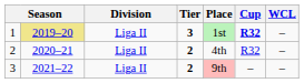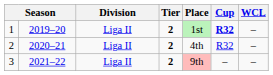 <table class="wikitable" style="text-align:center; font-size:100%">
 <tr>
 <th rowspan=1 colspan=2 style="width: 103px;">Season</th>
 <th style="width: 120px;">Division</th>
 <th style="width: 25px;">Tier</th>
 <th style="width: 35px;">Place</th>
 <th style="width: 35px;"><a href='#'>Cup</a></th>
 <th style="width: 35px;"><a href='#'>WCL</a></th>
 </tr>
 <tr>
 <td>1</td>
-<td style="background: khaki;"><a href='#'>2019–20</a></td>
+<td><a href='#'>2019–20</a></td>
 <td><a href='#'>Liga II</a></td>
-<td><strong>3</strong></td>
+<td><strong>2</strong></td>
 <td align=center bgcolor=#BBF3BB>1st</td>
 <td><strong><a href='#'>R32</a></strong></td>
 <td>–</td>
 </tr>
 <tr>
 <td>2</td>
 <td><a href='#'>2020–21</a></td>
 <td><a href='#'>Liga II</a></td>
 <td><strong>2</strong></td>
 <td>4th</td>
 <td><a href='#'>R32</a></td>
 <td>–</td>
 </tr>
 <tr>
 <td>3</td>
 <td><a href='#'>2021–22</a></td>
 <td><a href='#'>Liga II</a></td>
 <td><strong>2</strong></td>
 <td align=center bgcolor=#FFBBBB>9th</td>
 <td>–</td>
 <td>–</td>
 </tr>
 </table>
